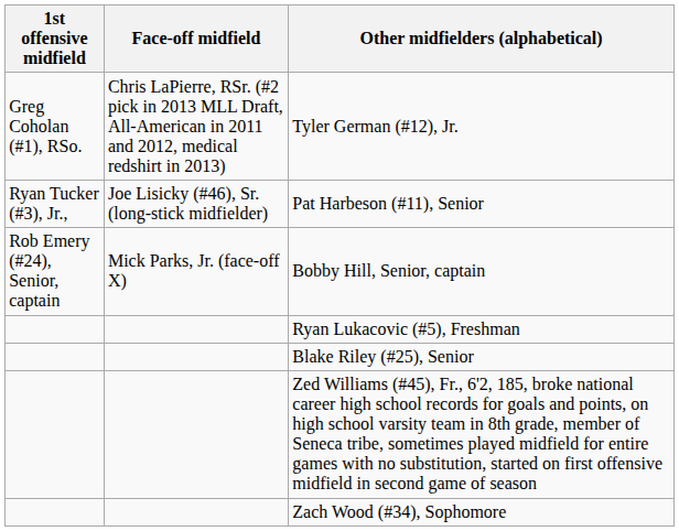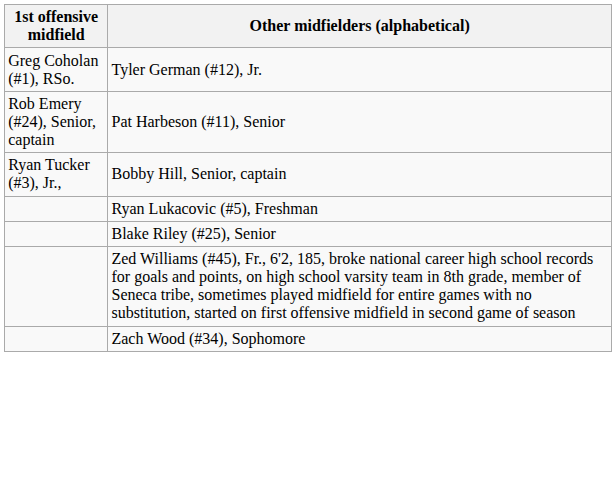 <table class="wikitable">
 <tr ;>
 <th>1st offensive midfield</th>
-<th>Face-off midfield</th>
 <th>Other midfielders (alphabetical)</th>
 </tr>
 <tr>
 <td>Greg Coholan (#1), RSo.</td>
-<td>Chris LaPierre, RSr. (#2 pick in 2013 MLL Draft, All-American in 2011 and 2012, medical redshirt in 2013)</td>
 <td>Tyler German (#12), Jr.</td>
 </tr>
 <tr>
-<td>Ryan Tucker (#3), Jr.,</td>
-<td>Joe Lisicky (#46), Sr. (long-stick midfielder)</td>
+<td>Rob Emery (#24), Senior, captain</td>
 <td>Pat Harbeson (#11), Senior</td>
 </tr>
 <tr>
-<td>Rob Emery (#24), Senior, captain</td>
-<td>Mick Parks, Jr. (face-off X)</td>
+<td>Ryan Tucker (#3), Jr.,</td>
 <td>Bobby Hill, Senior, captain</td>
 </tr>
 <tr>
-<td></td>
 <td></td>
 <td>Ryan Lukacovic (#5), Freshman</td>
 </tr>
 <tr>
 <td></td>
-<td></td>
 <td>Blake Riley (#25), Senior</td>
 </tr>
 <tr>
-<td></td>
 <td></td>
 <td>Zed Williams (#45), Fr., 6'2, 185, broke national career high school records for goals and points, on high school varsity team in 8th grade, member of Seneca tribe, sometimes played midfield for entire games with no substitution, started on first offensive midfield in second game of season</td>
 </tr>
 <tr>
 <td></td>
-<td></td>
 <td>Zach Wood (#34), Sophomore</td>
 </tr>
 </table>
